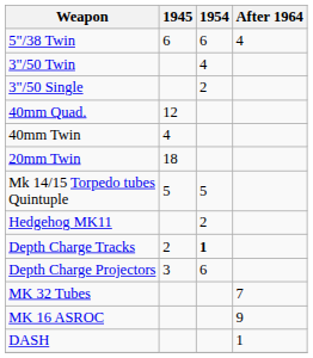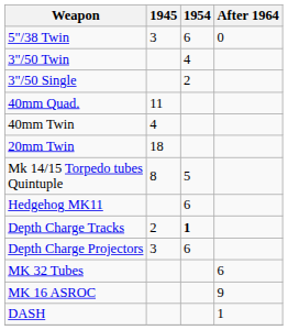 <table class="wikitable">
 <tr>
 <th>Weapon</th>
 <th>1945</th>
 <th>1954</th>
 <th>After 1964</th>
 </tr>
 <tr>
 <td><a href='#'>5"/38 Twin</a></td>
+<td>3</td>
 <td>6</td>
-<td>6</td>
-<td>4</td>
+<td>0</td>
 </tr>
 <tr>
 <td><a href='#'>3"/50 Twin</a></td>
 <td></td>
 <td>4</td>
 <td></td>
 </tr>
 <tr>
 <td><a href='#'>3"/50 Single</a></td>
 <td></td>
 <td>2</td>
 <td></td>
 </tr>
 <tr>
 <td><a href='#'>40mm Quad.</a></td>
-<td>12</td>
+<td>11</td>
 <td></td>
 <td></td>
 </tr>
 <tr>
 <td>40mm Twin</td>
 <td>4</td>
 <td></td>
 <td></td>
 </tr>
 <tr>
 <td><a href='#'>20mm Twin</a></td>
 <td>18</td>
 <td></td>
 <td></td>
 </tr>
 <tr>
 <td>Mk 14/15 <a href='#'>Torpedo tubes</a><br> Quintuple</td>
-<td>5</td>
+<td>8</td>
 <td>5</td>
 <td></td>
 </tr>
 <tr>
 <td><a href='#'>Hedgehog MK11</a></td>
 <td></td>
-<td>2</td>
+<td>6</td>
 <td></td>
 </tr>
 <tr>
 <td><a href='#'>Depth Charge Tracks</a></td>
 <td>2</td>
 <td><strong>1</strong></td>
 <td></td>
 </tr>
 <tr>
 <td><a href='#'>Depth Charge Projectors</a></td>
 <td>3</td>
 <td>6</td>
 <td></td>
 </tr>
 <tr>
 <td><a href='#'>MK 32 Tubes</a></td>
 <td></td>
 <td></td>
-<td>7</td>
+<td>6</td>
 </tr>
 <tr>
 <td><a href='#'>MK 16 ASROC</a></td>
 <td></td>
 <td></td>
 <td>9</td>
 </tr>
 <tr>
 <td><a href='#'>DASH</a></td>
 <td></td>
 <td></td>
 <td>1</td>
 </tr>
 <tr>
 </tr>
 </table>
